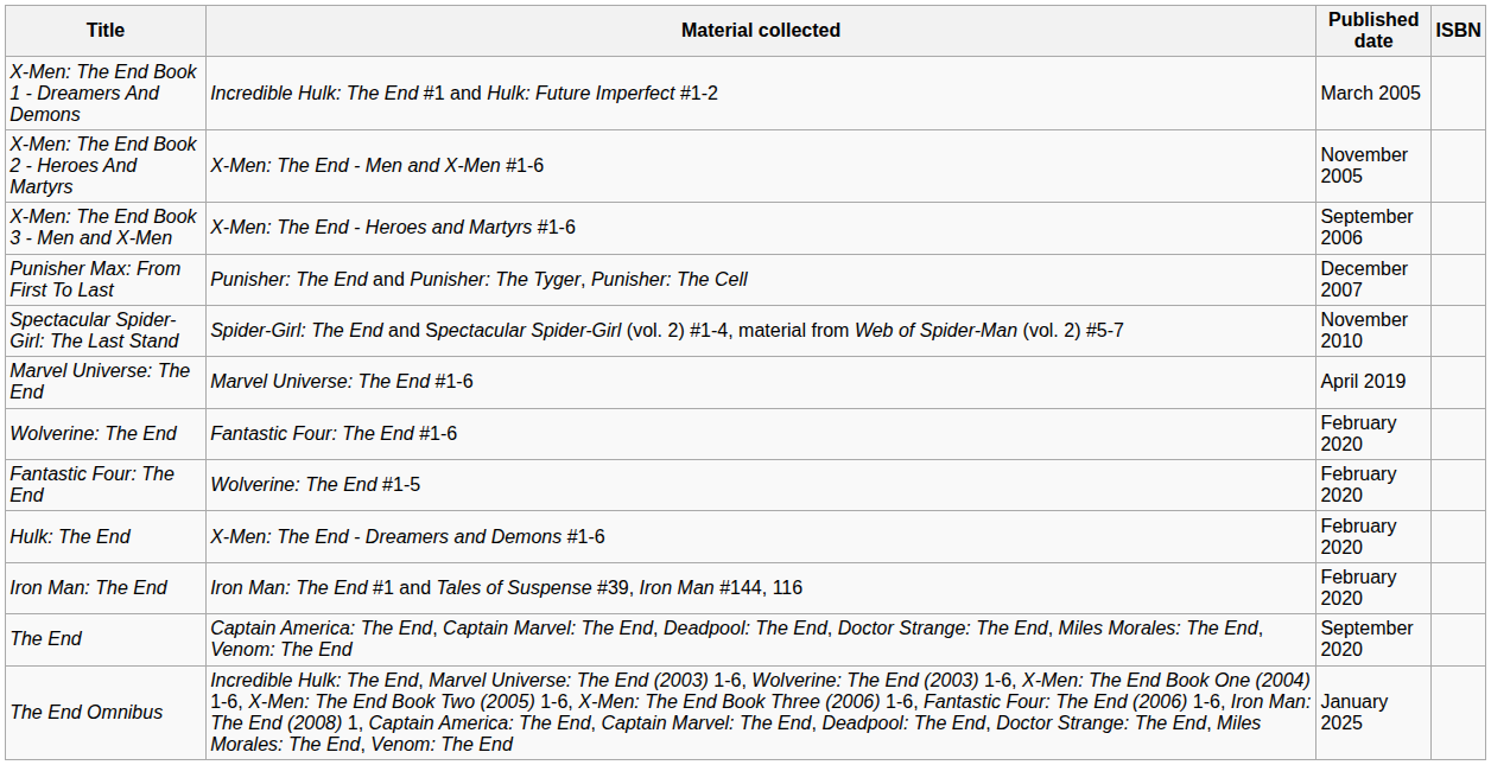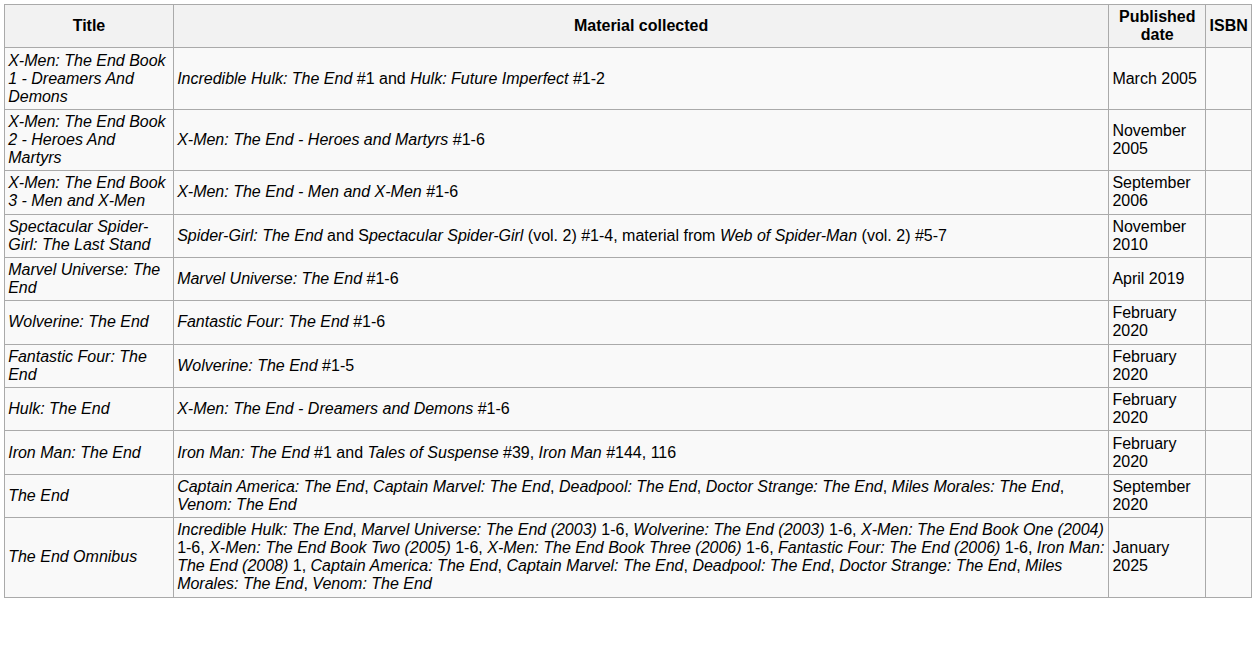 <table class="wikitable">
 <tr>
 <th>Title</th>
 <th>Material collected</th>
 <th>Published date</th>
 <th>ISBN</th>
 </tr>
 <tr>
 <td><em>X-Men: The End Book 1 - Dreamers And Demons</em></td>
 <td><em>Incredible Hulk: The End</em> #1 and <em>Hulk: Future Imperfect</em> #1-2</td>
 <td>March 2005</td>
 <td></td>
 </tr>
 <tr>
 <td><em>X-Men: The End Book 2 - Heroes And Martyrs</em></td>
-<td><em>X-Men: The End - Men and X-Men</em> #1-6</td>
+<td><em>X-Men: The End - Heroes and Martyrs</em> #1-6</td>
 <td>November 2005</td>
 <td></td>
 </tr>
 <tr>
 <td><em>X-Men: The End Book 3 - Men and X-Men</em></td>
-<td><em>X-Men: The End - Heroes and Martyrs</em> #1-6</td>
+<td><em>X-Men: The End - Men and X-Men</em> #1-6</td>
 <td>September 2006</td>
-<td></td>
-</tr>
-<tr>
-<td><em>Punisher Max: From First To Last</em></td>
-<td><em>Punisher: The End</em> and <em>Punisher: The Tyger</em>, <em>Punisher: The Cell</em></td>
-<td>December 2007</td>
 <td></td>
 </tr>
 <tr>
 <td><em>Spectacular Spider-Girl: The Last Stand</em></td>
 <td><em>Spider-Girl: The End</em> and S<em>pectacular Spider-Girl</em> (vol. 2) #1-4, material from <em>Web of Spider-Man</em> (vol. 2) #5-7</td>
 <td>November 2010</td>
 <td></td>
 </tr>
 <tr>
 <td><em>Marvel Universe: The End</em></td>
 <td><em>Marvel Universe: The End</em> #1-6</td>
 <td>April 2019</td>
 <td></td>
 </tr>
 <tr>
 <td><em>Wolverine: The End</em></td>
 <td><em>Fantastic Four: The End</em> #1-6</td>
 <td>February 2020</td>
 <td></td>
 </tr>
 <tr>
 <td><em>Fantastic Four: The End</em></td>
 <td><em>Wolverine: The End</em> #1-5</td>
 <td>February 2020</td>
 <td></td>
 </tr>
 <tr>
 <td><em>Hulk: The End</em></td>
 <td><em>X-Men: The End - Dreamers and Demons</em> #1-6</td>
 <td>February 2020</td>
 <td></td>
 </tr>
 <tr>
 <td><em>Iron Man: The End</em></td>
 <td><em>Iron Man: The End</em> #1 and <em>Tales of Suspense</em> #39, <em>Iron Man</em> #144, 116</td>
 <td>February 2020</td>
 <td></td>
 </tr>
 <tr>
 <td><em>The End</em></td>
 <td><em>Captain America: The End</em>, <em>Captain Marvel: The End</em>, <em>Deadpool: The End</em>, <em>Doctor Strange: The End</em>, <em>Miles Morales: The End</em>, <em>Venom: The End</em></td>
 <td>September 2020</td>
 <td></td>
 </tr>
 <tr>
 <td><em>The End Omnibus</em></td>
 <td><em>Incredible Hulk: The End</em>, <em>Marvel Universe: The End (2003)</em> 1-6, <em>Wolverine: The End (2003)</em> 1-6, <em>X-Men: The End Book One (2004)</em> 1-6, <em>X-Men: The End Book Two (2005)</em> 1-6, <em>X-Men: The End Book Three (2006)</em> 1-6, <em>Fantastic Four: The End (2006)</em> 1-6, <em>Iron Man: The End (2008)</em> 1, <em>Captain America: The End</em>, <em>Captain Marvel: The End</em>, <em>Deadpool: The End</em>, <em>Doctor Strange: The End</em>, <em>Miles Morales: The End</em>, <em>Venom: The End</em></td>
 <td>January 2025</td>
 <td></td>
 </tr>
 </table>
